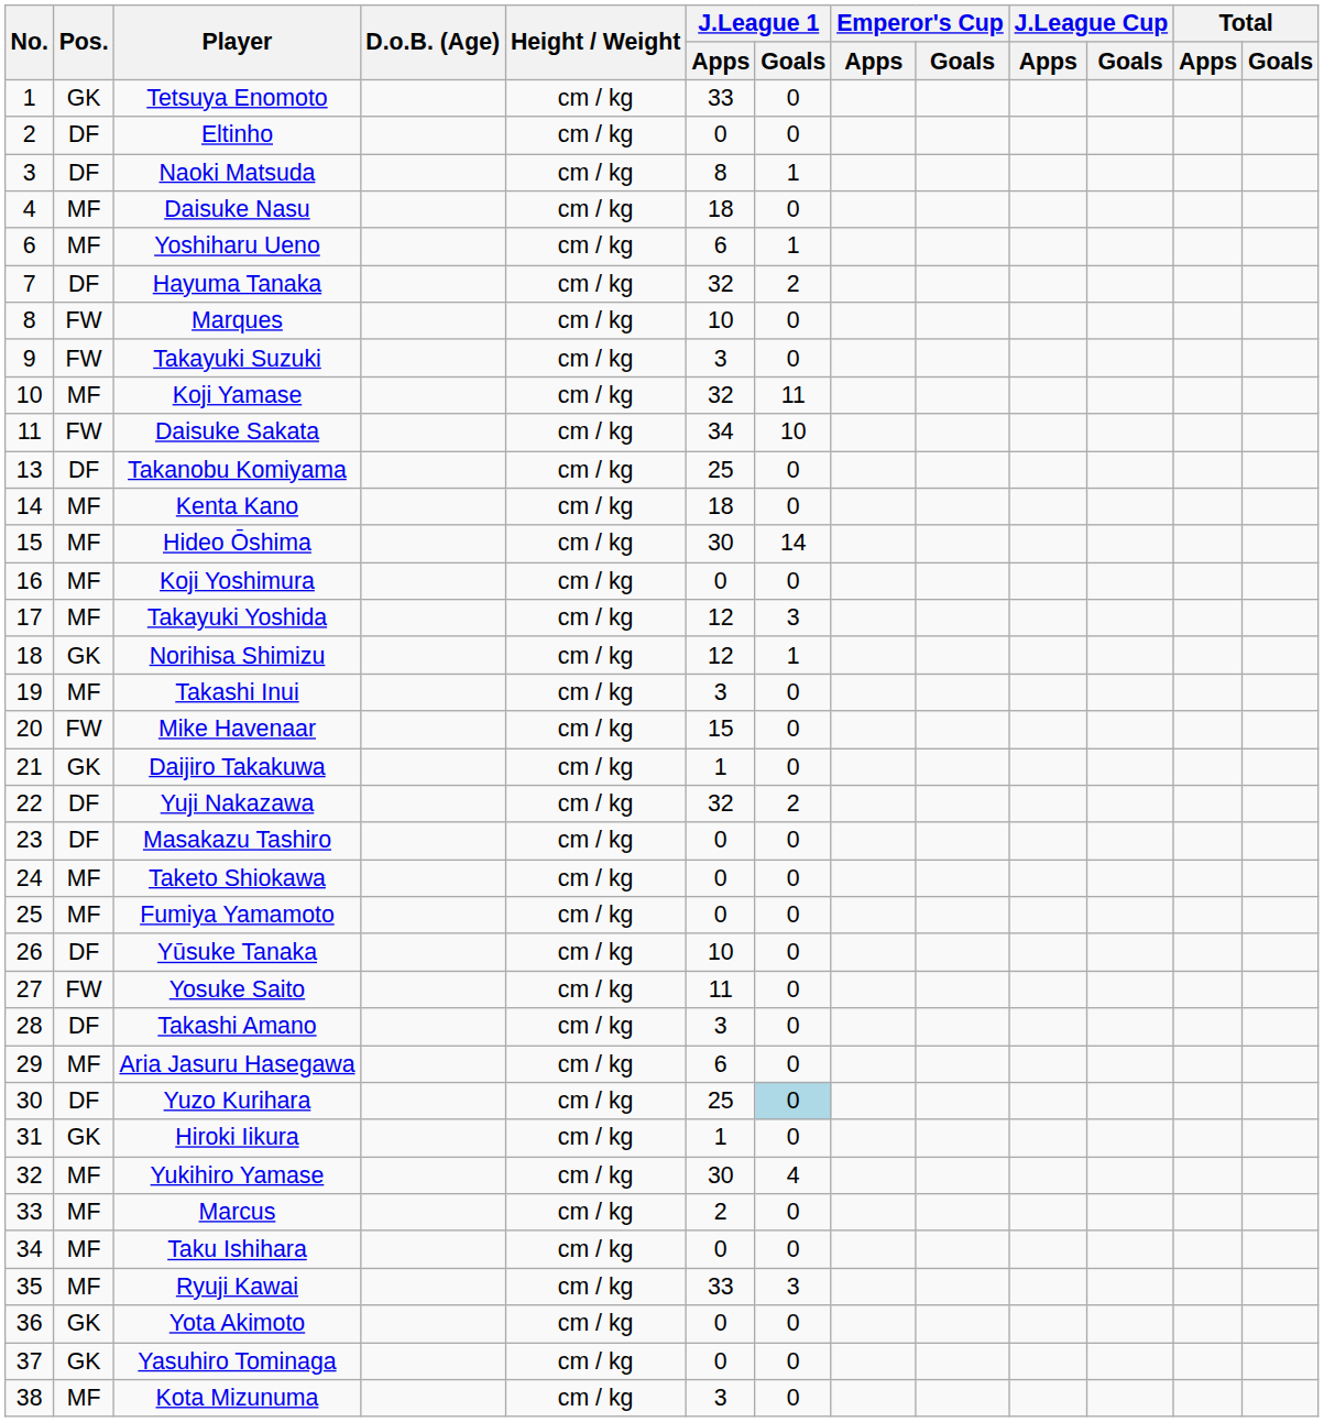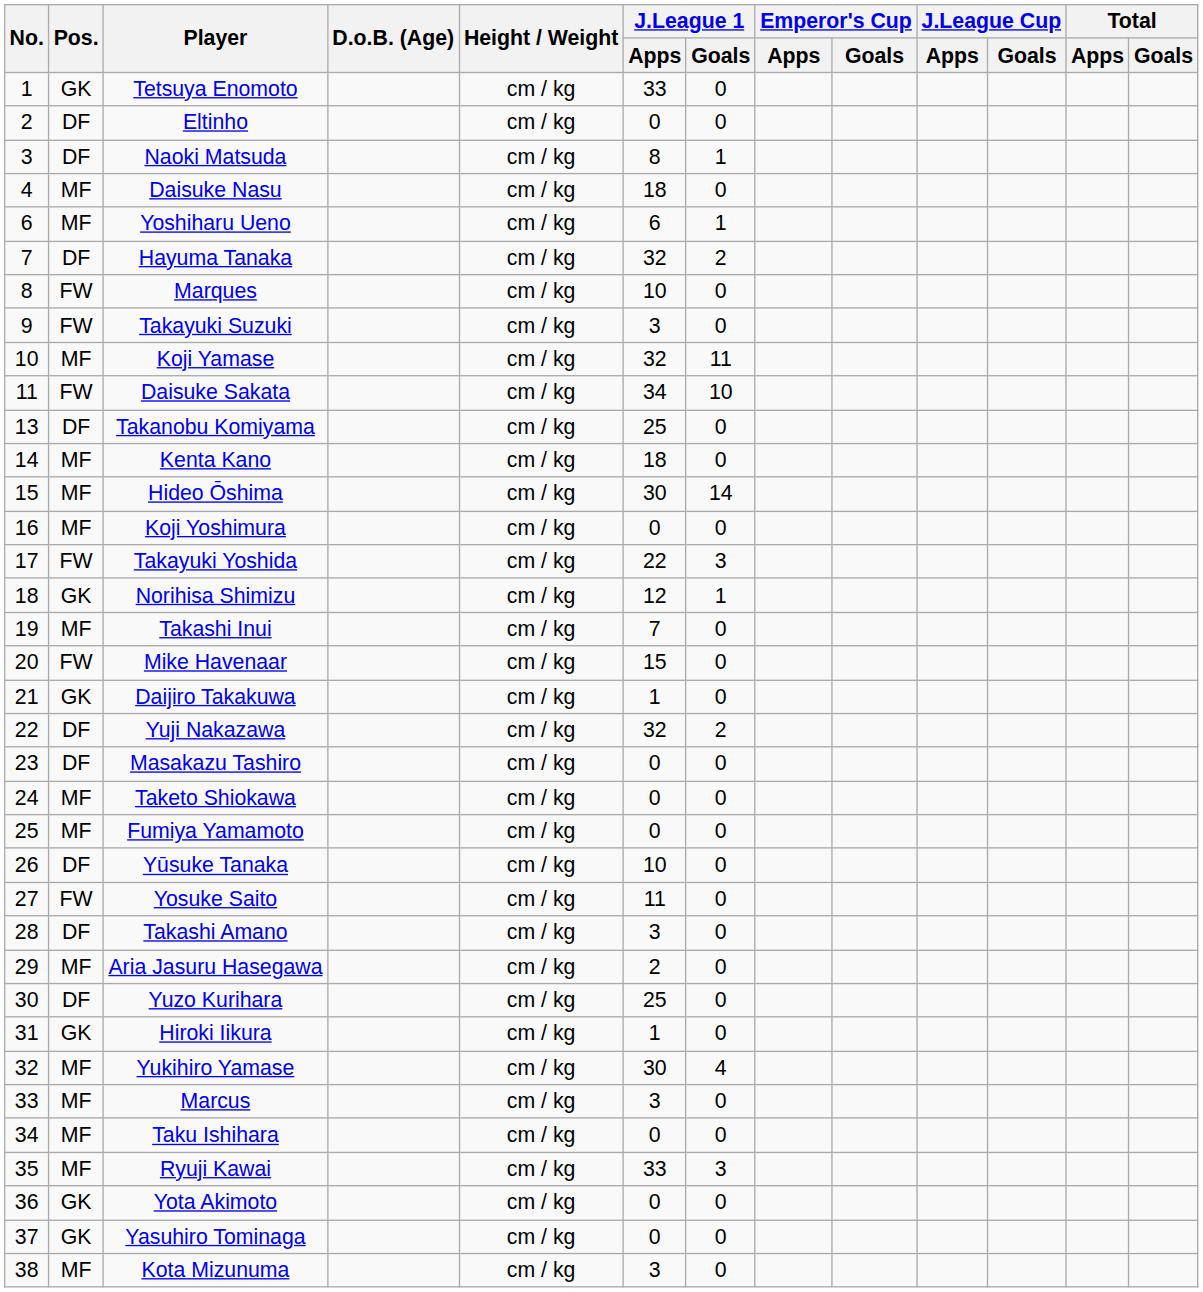 <table class="wikitable" style="text-align:center;">
 <tr>
 <th rowspan="2">No.</th>
 <th rowspan="2">Pos.</th>
 <th rowspan="2">Player</th>
 <th rowspan="2">D.o.B. (Age)</th>
 <th rowspan="2">Height / Weight</th>
 <th colspan="2"><a href='#'>J.League 1</a></th>
 <th colspan="2"><a href='#'>Emperor's Cup</a></th>
 <th colspan="2"><a href='#'>J.League Cup</a></th>
 <th colspan="2">Total</th>
 </tr>
 <tr>
 <th>Apps</th>
 <th>Goals</th>
 <th>Apps</th>
 <th>Goals</th>
 <th>Apps</th>
 <th>Goals</th>
 <th>Apps</th>
 <th>Goals</th>
 </tr>
 <tr>
 <td>1</td>
 <td>GK</td>
 <td><a href='#'>Tetsuya Enomoto</a></td>
 <td></td>
 <td>cm / kg</td>
 <td>33</td>
 <td>0</td>
 <td></td>
 <td></td>
 <td></td>
 <td></td>
 <td></td>
 <td></td>
 </tr>
 <tr>
 <td>2</td>
 <td>DF</td>
 <td><a href='#'>Eltinho</a></td>
 <td></td>
 <td>cm / kg</td>
 <td>0</td>
 <td>0</td>
 <td></td>
 <td></td>
 <td></td>
 <td></td>
 <td></td>
 <td></td>
 </tr>
 <tr>
 <td>3</td>
 <td>DF</td>
 <td><a href='#'>Naoki Matsuda</a></td>
 <td></td>
 <td>cm / kg</td>
 <td>8</td>
 <td>1</td>
 <td></td>
 <td></td>
 <td></td>
 <td></td>
 <td></td>
 <td></td>
 </tr>
 <tr>
 <td>4</td>
 <td>MF</td>
 <td><a href='#'>Daisuke Nasu</a></td>
 <td></td>
 <td>cm / kg</td>
 <td>18</td>
 <td>0</td>
 <td></td>
 <td></td>
 <td></td>
 <td></td>
 <td></td>
 <td></td>
 </tr>
 <tr>
 <td>6</td>
 <td>MF</td>
 <td><a href='#'>Yoshiharu Ueno</a></td>
 <td></td>
 <td>cm / kg</td>
 <td>6</td>
 <td>1</td>
 <td></td>
 <td></td>
 <td></td>
 <td></td>
 <td></td>
 <td></td>
 </tr>
 <tr>
 <td>7</td>
 <td>DF</td>
 <td><a href='#'>Hayuma Tanaka</a></td>
 <td></td>
 <td>cm / kg</td>
 <td>32</td>
 <td>2</td>
 <td></td>
 <td></td>
 <td></td>
 <td></td>
 <td></td>
 <td></td>
 </tr>
 <tr>
 <td>8</td>
 <td>FW</td>
 <td><a href='#'>Marques</a></td>
 <td></td>
 <td>cm / kg</td>
 <td>10</td>
 <td>0</td>
 <td></td>
 <td></td>
 <td></td>
 <td></td>
 <td></td>
 <td></td>
 </tr>
 <tr>
 <td>9</td>
 <td>FW</td>
 <td><a href='#'>Takayuki Suzuki</a></td>
 <td></td>
 <td>cm / kg</td>
 <td>3</td>
 <td>0</td>
 <td></td>
 <td></td>
 <td></td>
 <td></td>
 <td></td>
 <td></td>
 </tr>
 <tr>
 <td>10</td>
 <td>MF</td>
 <td><a href='#'>Koji Yamase</a></td>
 <td></td>
 <td>cm / kg</td>
 <td>32</td>
 <td>11</td>
 <td></td>
 <td></td>
 <td></td>
 <td></td>
 <td></td>
 <td></td>
 </tr>
 <tr>
 <td>11</td>
 <td>FW</td>
 <td><a href='#'>Daisuke Sakata</a></td>
 <td></td>
 <td>cm / kg</td>
 <td>34</td>
 <td>10</td>
 <td></td>
 <td></td>
 <td></td>
 <td></td>
 <td></td>
 <td></td>
 </tr>
 <tr>
 <td>13</td>
 <td>DF</td>
 <td><a href='#'>Takanobu Komiyama</a></td>
 <td></td>
 <td>cm / kg</td>
 <td>25</td>
 <td>0</td>
 <td></td>
 <td></td>
 <td></td>
 <td></td>
 <td></td>
 <td></td>
 </tr>
 <tr>
 <td>14</td>
 <td>MF</td>
 <td><a href='#'>Kenta Kano</a></td>
 <td></td>
 <td>cm / kg</td>
 <td>18</td>
 <td>0</td>
 <td></td>
 <td></td>
 <td></td>
 <td></td>
 <td></td>
 <td></td>
 </tr>
 <tr>
 <td>15</td>
 <td>MF</td>
 <td><a href='#'>Hideo Ōshima</a></td>
 <td></td>
 <td>cm / kg</td>
 <td>30</td>
 <td>14</td>
 <td></td>
 <td></td>
 <td></td>
 <td></td>
 <td></td>
 <td></td>
 </tr>
 <tr>
 <td>16</td>
 <td>MF</td>
 <td><a href='#'>Koji Yoshimura</a></td>
 <td></td>
 <td>cm / kg</td>
 <td>0</td>
 <td>0</td>
 <td></td>
 <td></td>
 <td></td>
 <td></td>
 <td></td>
 <td></td>
 </tr>
 <tr>
 <td>17</td>
-<td>MF</td>
+<td>FW</td>
 <td><a href='#'>Takayuki Yoshida</a></td>
 <td></td>
 <td>cm / kg</td>
-<td>12</td>
+<td>22</td>
 <td>3</td>
 <td></td>
 <td></td>
 <td></td>
 <td></td>
 <td></td>
 <td></td>
 </tr>
 <tr>
 <td>18</td>
 <td>GK</td>
 <td><a href='#'>Norihisa Shimizu</a></td>
 <td></td>
 <td>cm / kg</td>
 <td>12</td>
 <td>1</td>
 <td></td>
 <td></td>
 <td></td>
 <td></td>
 <td></td>
 <td></td>
 </tr>
 <tr>
 <td>19</td>
 <td>MF</td>
 <td><a href='#'>Takashi Inui</a></td>
 <td></td>
 <td>cm / kg</td>
-<td>3</td>
+<td>7</td>
 <td>0</td>
 <td></td>
 <td></td>
 <td></td>
 <td></td>
 <td></td>
 <td></td>
 </tr>
 <tr>
 <td>20</td>
 <td>FW</td>
 <td><a href='#'>Mike Havenaar</a></td>
 <td></td>
 <td>cm / kg</td>
 <td>15</td>
 <td>0</td>
 <td></td>
 <td></td>
 <td></td>
 <td></td>
 <td></td>
 <td></td>
 </tr>
 <tr>
 <td>21</td>
 <td>GK</td>
 <td><a href='#'>Daijiro Takakuwa</a></td>
 <td></td>
 <td>cm / kg</td>
 <td>1</td>
 <td>0</td>
 <td></td>
 <td></td>
 <td></td>
 <td></td>
 <td></td>
 <td></td>
 </tr>
 <tr>
 <td>22</td>
 <td>DF</td>
 <td><a href='#'>Yuji Nakazawa</a></td>
 <td></td>
 <td>cm / kg</td>
 <td>32</td>
 <td>2</td>
 <td></td>
 <td></td>
 <td></td>
 <td></td>
 <td></td>
 <td></td>
 </tr>
 <tr>
 <td>23</td>
 <td>DF</td>
 <td><a href='#'>Masakazu Tashiro</a></td>
 <td></td>
 <td>cm / kg</td>
 <td>0</td>
 <td>0</td>
 <td></td>
 <td></td>
 <td></td>
 <td></td>
 <td></td>
 <td></td>
 </tr>
 <tr>
 <td>24</td>
 <td>MF</td>
 <td><a href='#'>Taketo Shiokawa</a></td>
 <td></td>
 <td>cm / kg</td>
 <td>0</td>
 <td>0</td>
 <td></td>
 <td></td>
 <td></td>
 <td></td>
 <td></td>
 <td></td>
 </tr>
 <tr>
 <td>25</td>
 <td>MF</td>
 <td><a href='#'>Fumiya Yamamoto</a></td>
 <td></td>
 <td>cm / kg</td>
 <td>0</td>
 <td>0</td>
 <td></td>
 <td></td>
 <td></td>
 <td></td>
 <td></td>
 <td></td>
 </tr>
 <tr>
 <td>26</td>
 <td>DF</td>
 <td><a href='#'>Yūsuke Tanaka</a></td>
 <td></td>
 <td>cm / kg</td>
 <td>10</td>
 <td>0</td>
 <td></td>
 <td></td>
 <td></td>
 <td></td>
 <td></td>
 <td></td>
 </tr>
 <tr>
 <td>27</td>
 <td>FW</td>
 <td><a href='#'>Yosuke Saito</a></td>
 <td></td>
 <td>cm / kg</td>
 <td>11</td>
 <td>0</td>
 <td></td>
 <td></td>
 <td></td>
 <td></td>
 <td></td>
 <td></td>
 </tr>
 <tr>
 <td>28</td>
 <td>DF</td>
 <td><a href='#'>Takashi Amano</a></td>
 <td></td>
 <td>cm / kg</td>
 <td>3</td>
 <td>0</td>
 <td></td>
 <td></td>
 <td></td>
 <td></td>
 <td></td>
 <td></td>
 </tr>
 <tr>
 <td>29</td>
 <td>MF</td>
 <td><a href='#'>Aria Jasuru Hasegawa</a></td>
 <td></td>
 <td>cm / kg</td>
-<td>6</td>
+<td>2</td>
 <td>0</td>
 <td></td>
 <td></td>
 <td></td>
 <td></td>
 <td></td>
 <td></td>
 </tr>
 <tr>
 <td>30</td>
 <td>DF</td>
 <td><a href='#'>Yuzo Kurihara</a></td>
 <td></td>
 <td>cm / kg</td>
 <td>25</td>
-<td style="background: lightblue;">0</td>
+<td>0</td>
 <td></td>
 <td></td>
 <td></td>
 <td></td>
 <td></td>
 <td></td>
 </tr>
 <tr>
 <td>31</td>
 <td>GK</td>
 <td><a href='#'>Hiroki Iikura</a></td>
 <td></td>
 <td>cm / kg</td>
 <td>1</td>
 <td>0</td>
 <td></td>
 <td></td>
 <td></td>
 <td></td>
 <td></td>
 <td></td>
 </tr>
 <tr>
 <td>32</td>
 <td>MF</td>
 <td><a href='#'>Yukihiro Yamase</a></td>
 <td></td>
 <td>cm / kg</td>
 <td>30</td>
 <td>4</td>
 <td></td>
 <td></td>
 <td></td>
 <td></td>
 <td></td>
 <td></td>
 </tr>
 <tr>
 <td>33</td>
 <td>MF</td>
 <td><a href='#'>Marcus</a></td>
 <td></td>
 <td>cm / kg</td>
-<td>2</td>
+<td>3</td>
 <td>0</td>
 <td></td>
 <td></td>
 <td></td>
 <td></td>
 <td></td>
 <td></td>
 </tr>
 <tr>
 <td>34</td>
 <td>MF</td>
 <td><a href='#'>Taku Ishihara</a></td>
 <td></td>
 <td>cm / kg</td>
 <td>0</td>
 <td>0</td>
 <td></td>
 <td></td>
 <td></td>
 <td></td>
 <td></td>
 <td></td>
 </tr>
 <tr>
 <td>35</td>
 <td>MF</td>
 <td><a href='#'>Ryuji Kawai</a></td>
 <td></td>
 <td>cm / kg</td>
 <td>33</td>
 <td>3</td>
 <td></td>
 <td></td>
 <td></td>
 <td></td>
 <td></td>
 <td></td>
 </tr>
 <tr>
 <td>36</td>
 <td>GK</td>
 <td><a href='#'>Yota Akimoto</a></td>
 <td></td>
 <td>cm / kg</td>
 <td>0</td>
 <td>0</td>
 <td></td>
 <td></td>
 <td></td>
 <td></td>
 <td></td>
 <td></td>
 </tr>
 <tr>
 <td>37</td>
 <td>GK</td>
 <td><a href='#'>Yasuhiro Tominaga</a></td>
 <td></td>
 <td>cm / kg</td>
 <td>0</td>
 <td>0</td>
 <td></td>
 <td></td>
 <td></td>
 <td></td>
 <td></td>
 <td></td>
 </tr>
 <tr>
 <td>38</td>
 <td>MF</td>
 <td><a href='#'>Kota Mizunuma</a></td>
 <td></td>
 <td>cm / kg</td>
 <td>3</td>
 <td>0</td>
 <td></td>
 <td></td>
 <td></td>
 <td></td>
 <td></td>
 <td></td>
 </tr>
 </table>
